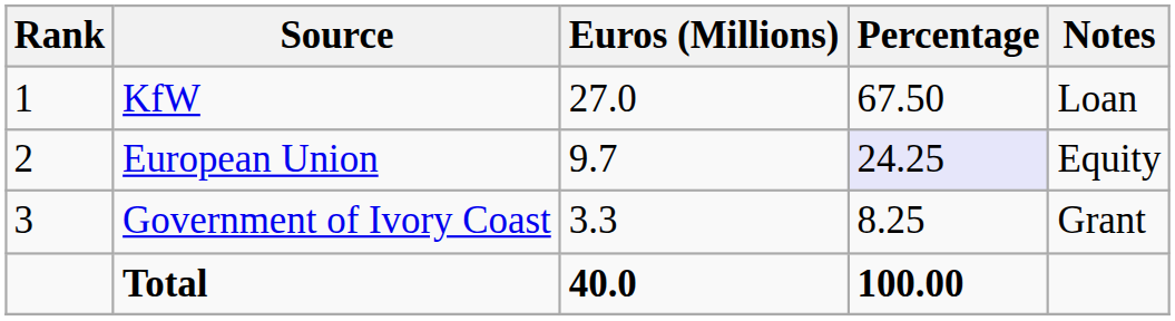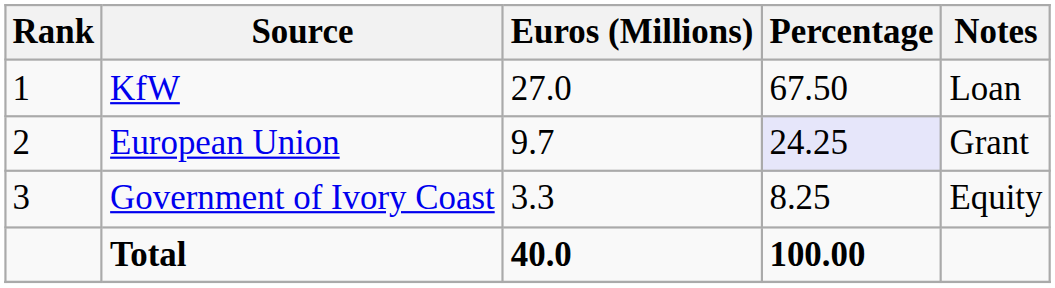 <table class="wikitable sortable" style="margin: 0.5em auto">
 <tr>
 <th>Rank</th>
 <th>Source</th>
 <th>Euros (Millions)</th>
 <th>Percentage</th>
 <th>Notes</th>
 </tr>
 <tr>
 <td>1</td>
 <td><a href='#'>KfW</a></td>
 <td>27.0</td>
 <td>67.50</td>
 <td>Loan</td>
 </tr>
 <tr>
 <td>2</td>
 <td><a href='#'>European Union</a></td>
 <td>9.7</td>
 <td style="background: lavender;">24.25</td>
-<td>Equity</td>
+<td>Grant</td>
 </tr>
 <tr>
 <td>3</td>
 <td><a href='#'>Government of Ivory Coast</a></td>
 <td>3.3</td>
 <td>8.25</td>
-<td>Grant</td>
+<td>Equity</td>
 </tr>
 <tr>
 <td></td>
 <td><strong>Total</strong></td>
 <td><strong>40.0</strong></td>
 <td><strong>100.00</strong></td>
 <td></td>
 </tr>
 <tr>
 </tr>
 </table>
